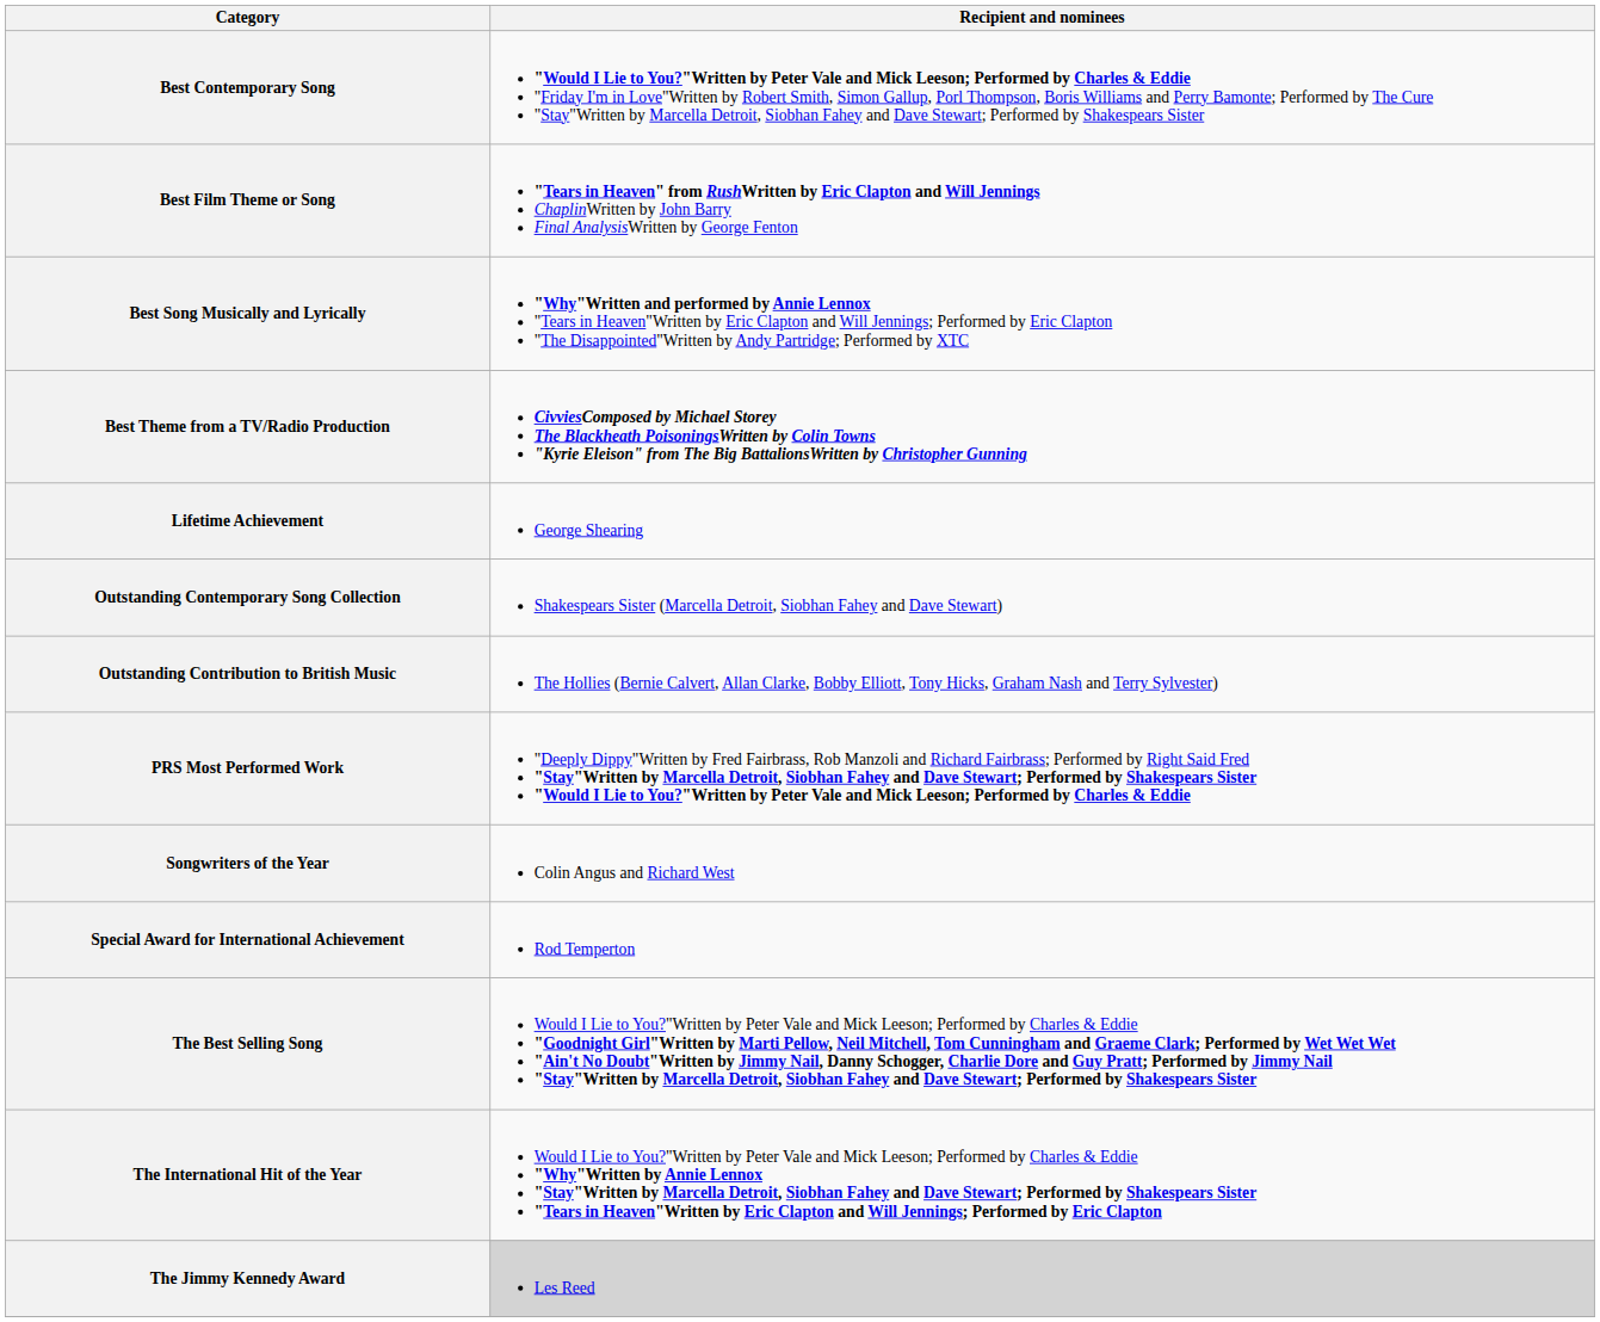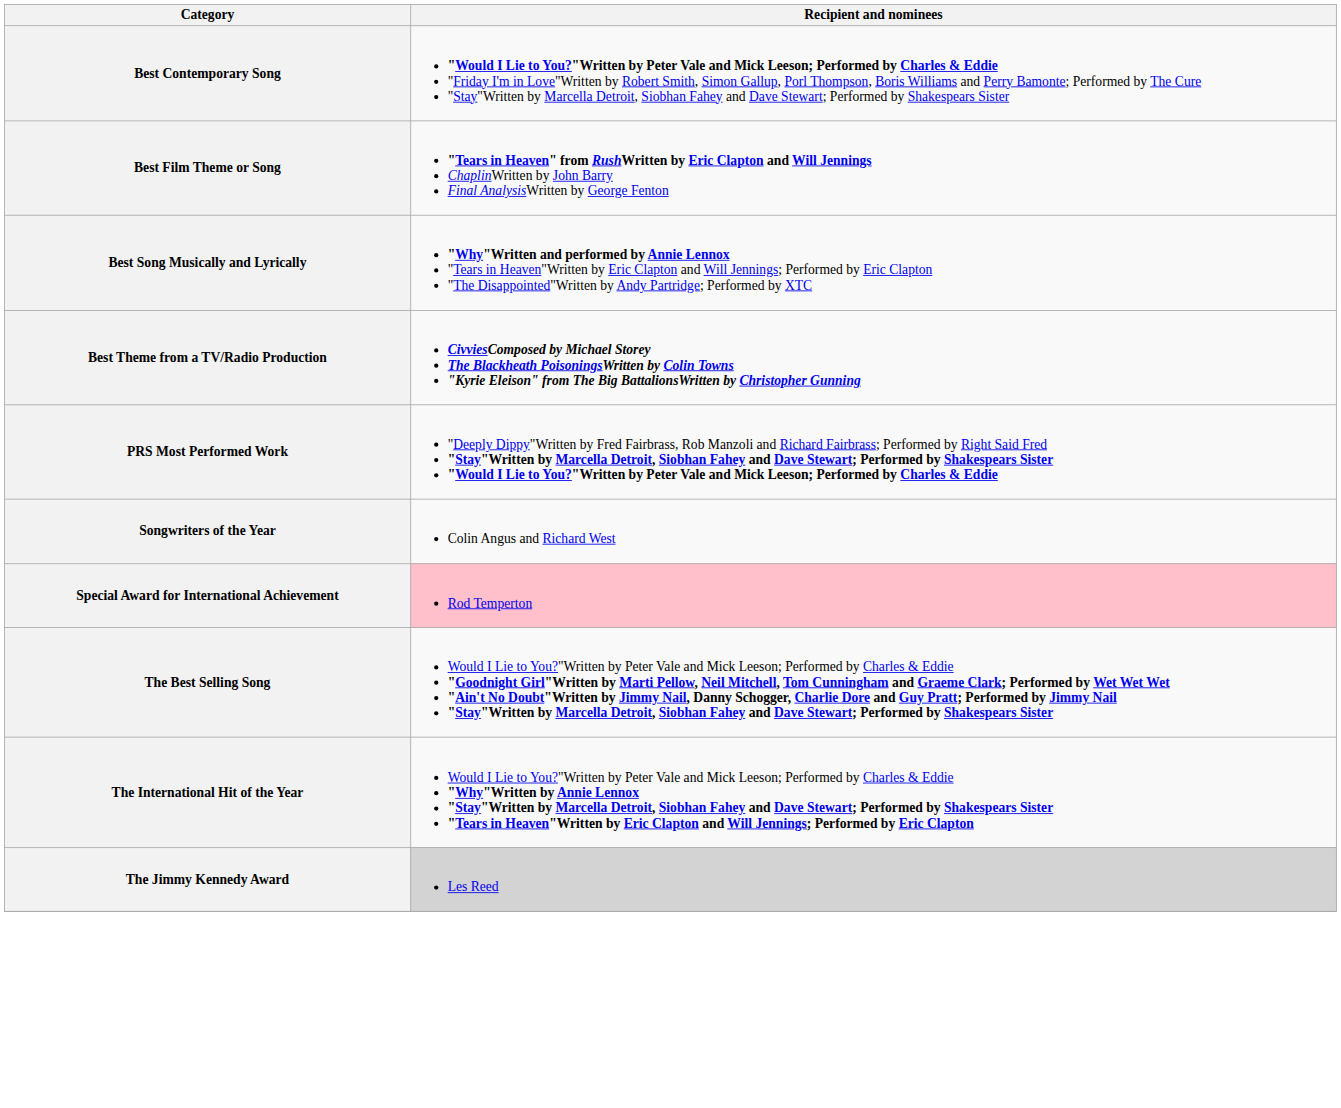 <table class="wikitable">
 <tr>
 <th width="25%">Category</th>
 <th width="57%">Recipient and nominees</th>
 </tr>
 <tr>
 <th scope="row">Best Contemporary Song</th>
 <td><br><ul><li><strong>"<a href='#'>Would I Lie to You?</a>"Written by Peter Vale and Mick Leeson; Performed by <a href='#'>Charles & Eddie</a></strong></li><li>"<a href='#'>Friday I'm in Love</a>"Written by <a href='#'>Robert Smith</a>, <a href='#'>Simon Gallup</a>, <a href='#'>Porl Thompson</a>, <a href='#'>Boris Williams</a> and <a href='#'>Perry Bamonte</a>; Performed by <a href='#'>The Cure</a></li><li>"<a href='#'>Stay</a>"Written by <a href='#'>Marcella Detroit</a>, <a href='#'>Siobhan Fahey</a> and <a href='#'>Dave Stewart</a>; Performed by <a href='#'>Shakespears Sister</a></li></ul></td>
 </tr>
 <tr>
 <th scope="row">Best Film Theme or Song</th>
 <td><br><ul><li><strong>"<a href='#'>Tears in Heaven</a>" from <em><a href='#'>Rush</a></em>Written by <a href='#'>Eric Clapton</a> and <a href='#'>Will Jennings</a></strong></li><li><em><a href='#'>Chaplin</a></em>Written by <a href='#'>John Barry</a></li><li><em><a href='#'>Final Analysis</a></em>Written by <a href='#'>George Fenton</a></li></ul></td>
 </tr>
 <tr>
 <th scope="row">Best Song Musically and Lyrically</th>
 <td><br><ul><li><strong>"<a href='#'>Why</a>"Written and performed by <a href='#'>Annie Lennox</a></strong></li><li>"<a href='#'>Tears in Heaven</a>"Written by <a href='#'>Eric Clapton</a> and <a href='#'>Will Jennings</a>; Performed by <a href='#'>Eric Clapton</a></li><li>"<a href='#'>The Disappointed</a>"Written by <a href='#'>Andy Partridge</a>; Performed by <a href='#'>XTC</a></li></ul></td>
 </tr>
 <tr>
 <th scope="row">Best Theme from a TV/Radio Production</th>
 <td><br><ul><li><strong><em><a href='#'>Civvies</a><em>Composed by Michael Storey<strong></li><li></em><a href='#'>The Blackheath Poisonings</a><em>Written by <a href='#'>Colin Towns</a></li><li>"Kyrie Eleison" from </em>The Big Battalions<em>Written by <a href='#'>Christopher Gunning</a></li></ul></td>
 </tr>
 <tr>
-<th scope="row">Lifetime Achievement</th>
-<td><br><ul><li></strong><a href='#'>George Shearing</a><strong></li></ul></td>
-</tr>
-<tr>
-<th scope="row">Outstanding Contemporary Song Collection</th>
-<td><br><ul><li></strong><a href='#'>Shakespears Sister</a> (<a href='#'>Marcella Detroit</a>, <a href='#'>Siobhan Fahey</a> and <a href='#'>Dave Stewart</a>)<strong></li></ul></td>
-</tr>
-<tr>
-<th scope="row">Outstanding Contribution to British Music</th>
-<td><br><ul><li></strong><a href='#'>The Hollies</a> (<a href='#'>Bernie Calvert</a>, <a href='#'>Allan Clarke</a>, <a href='#'>Bobby Elliott</a>, <a href='#'>Tony Hicks</a>, <a href='#'>Graham Nash</a> and <a href='#'>Terry Sylvester</a>)<strong></li></ul></td>
-</tr>
-<tr>
 <th scope="row">PRS Most Performed Work</th>
 <td><br><ul><li></strong>"<a href='#'>Deeply Dippy</a>"Written by Fred Fairbrass, Rob Manzoli and <a href='#'>Richard Fairbrass</a>; Performed by <a href='#'>Right Said Fred</a><strong></li><li>"<a href='#'>Stay</a>"Written by <a href='#'>Marcella Detroit</a>, <a href='#'>Siobhan Fahey</a> and <a href='#'>Dave Stewart</a>; Performed by <a href='#'>Shakespears Sister</a></li><li>"<a href='#'>Would I Lie to You?</a>"Written by Peter Vale and Mick Leeson; Performed by <a href='#'>Charles & Eddie</a></li></ul></td>
 </tr>
 <tr>
 <th scope="row">Songwriters of the Year</th>
 <td><br><ul><li></strong>Colin Angus and <a href='#'>Richard West</a><strong></li></ul></td>
 </tr>
 <tr>
 <th scope="row">Special Award for International Achievement</th>
-<td><br><ul><li></strong><a href='#'>Rod Temperton</a><strong></li></ul></td>
+<td style="background: pink;"><br><ul><li></strong><a href='#'>Rod Temperton</a><strong></li></ul></td>
 </tr>
 <tr>
 <th scope="row">The Best Selling Song</th>
 <td><br><ul><li></strong><a href='#'>Would I Lie to You?</a>"Written by Peter Vale and Mick Leeson; Performed by <a href='#'>Charles & Eddie</a><strong></li><li>"<a href='#'>Goodnight Girl</a>"Written by <a href='#'>Marti Pellow</a>, <a href='#'>Neil Mitchell</a>, <a href='#'>Tom Cunningham</a> and <a href='#'>Graeme Clark</a>; Performed by <a href='#'>Wet Wet Wet</a></li><li>"<a href='#'>Ain't No Doubt</a>"Written by <a href='#'>Jimmy Nail</a>, Danny Schogger, <a href='#'>Charlie Dore</a> and <a href='#'>Guy Pratt</a>; Performed by <a href='#'>Jimmy Nail</a></li><li>"<a href='#'>Stay</a>"Written by <a href='#'>Marcella Detroit</a>, <a href='#'>Siobhan Fahey</a> and <a href='#'>Dave Stewart</a>; Performed by <a href='#'>Shakespears Sister</a></li></ul></td>
 </tr>
 <tr>
 <th scope="row">The International Hit of the Year</th>
 <td><br><ul><li></strong><a href='#'>Would I Lie to You?</a>"Written by Peter Vale and Mick Leeson; Performed by <a href='#'>Charles & Eddie</a><strong></li><li>"<a href='#'>Why</a>"Written by <a href='#'>Annie Lennox</a></li><li>"<a href='#'>Stay</a>"Written by <a href='#'>Marcella Detroit</a>, <a href='#'>Siobhan Fahey</a> and <a href='#'>Dave Stewart</a>; Performed by <a href='#'>Shakespears Sister</a></li><li>"<a href='#'>Tears in Heaven</a>"Written by <a href='#'>Eric Clapton</a> and <a href='#'>Will Jennings</a>; Performed by <a href='#'>Eric Clapton</a></li></ul></td>
 </tr>
 <tr>
 <th scope="row">The Jimmy Kennedy Award</th>
 <td style="background: lightgrey;"><br><ul><li></strong><a href='#'>Les Reed</a><strong></li></ul></td>
 </tr>
 <tr>
 </tr>
 </table>
